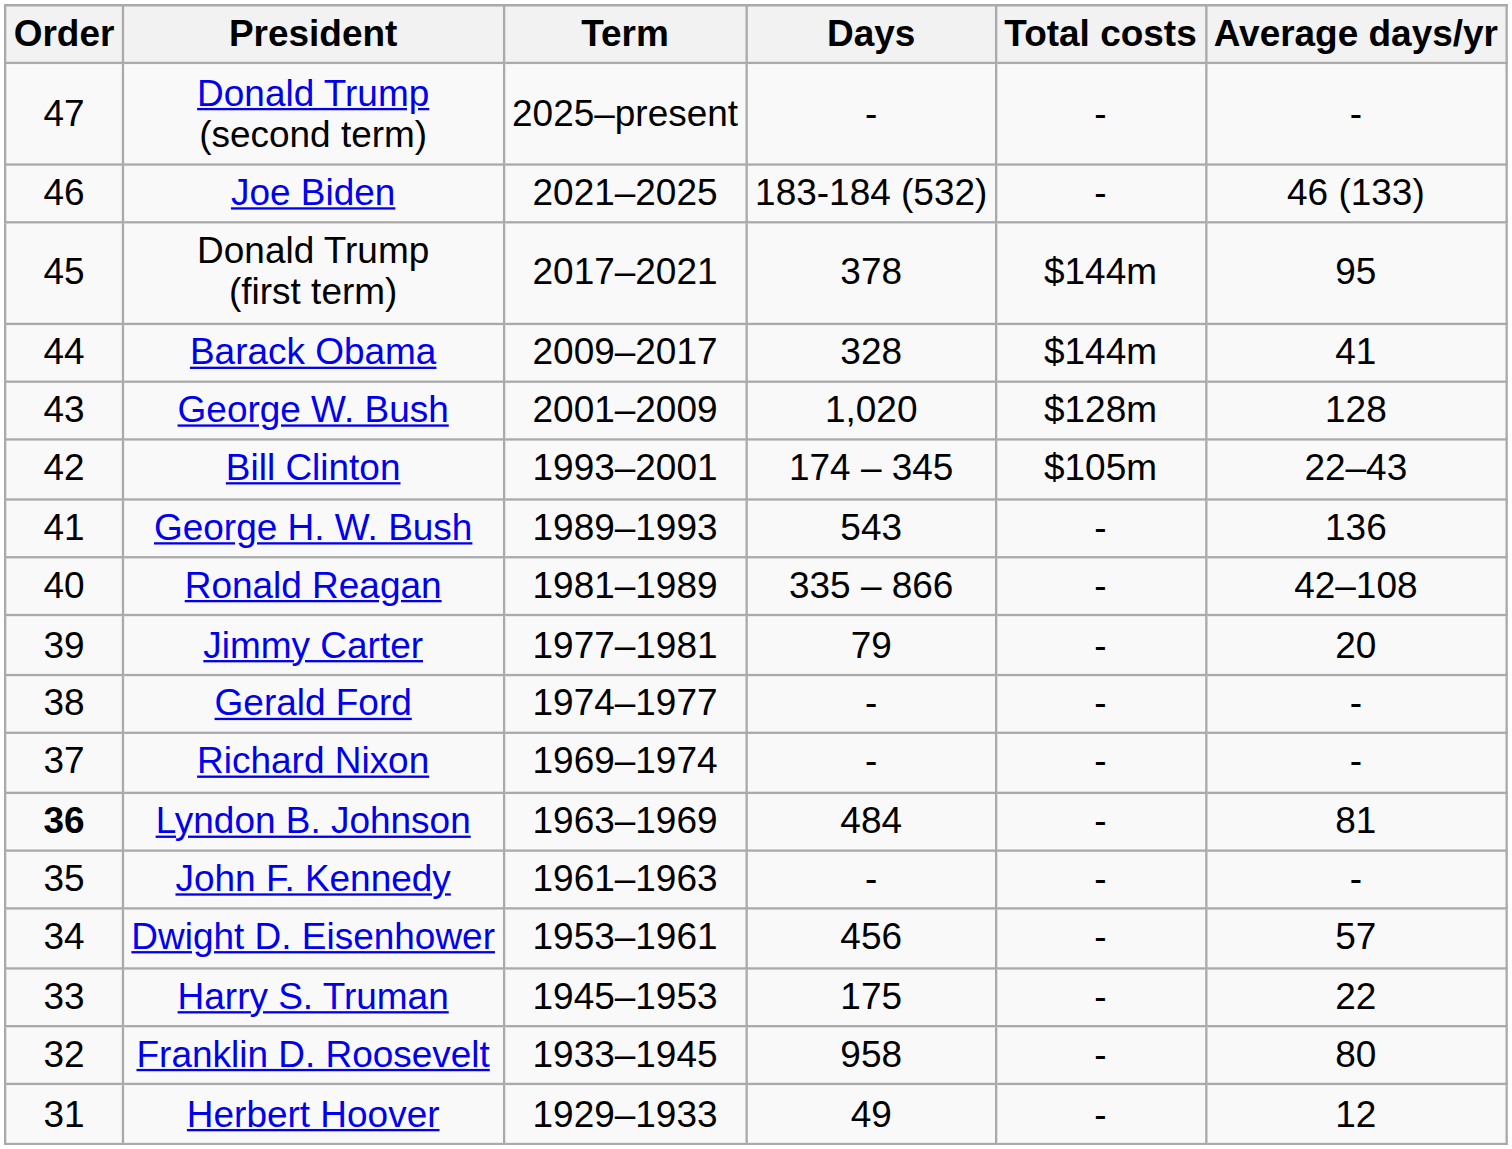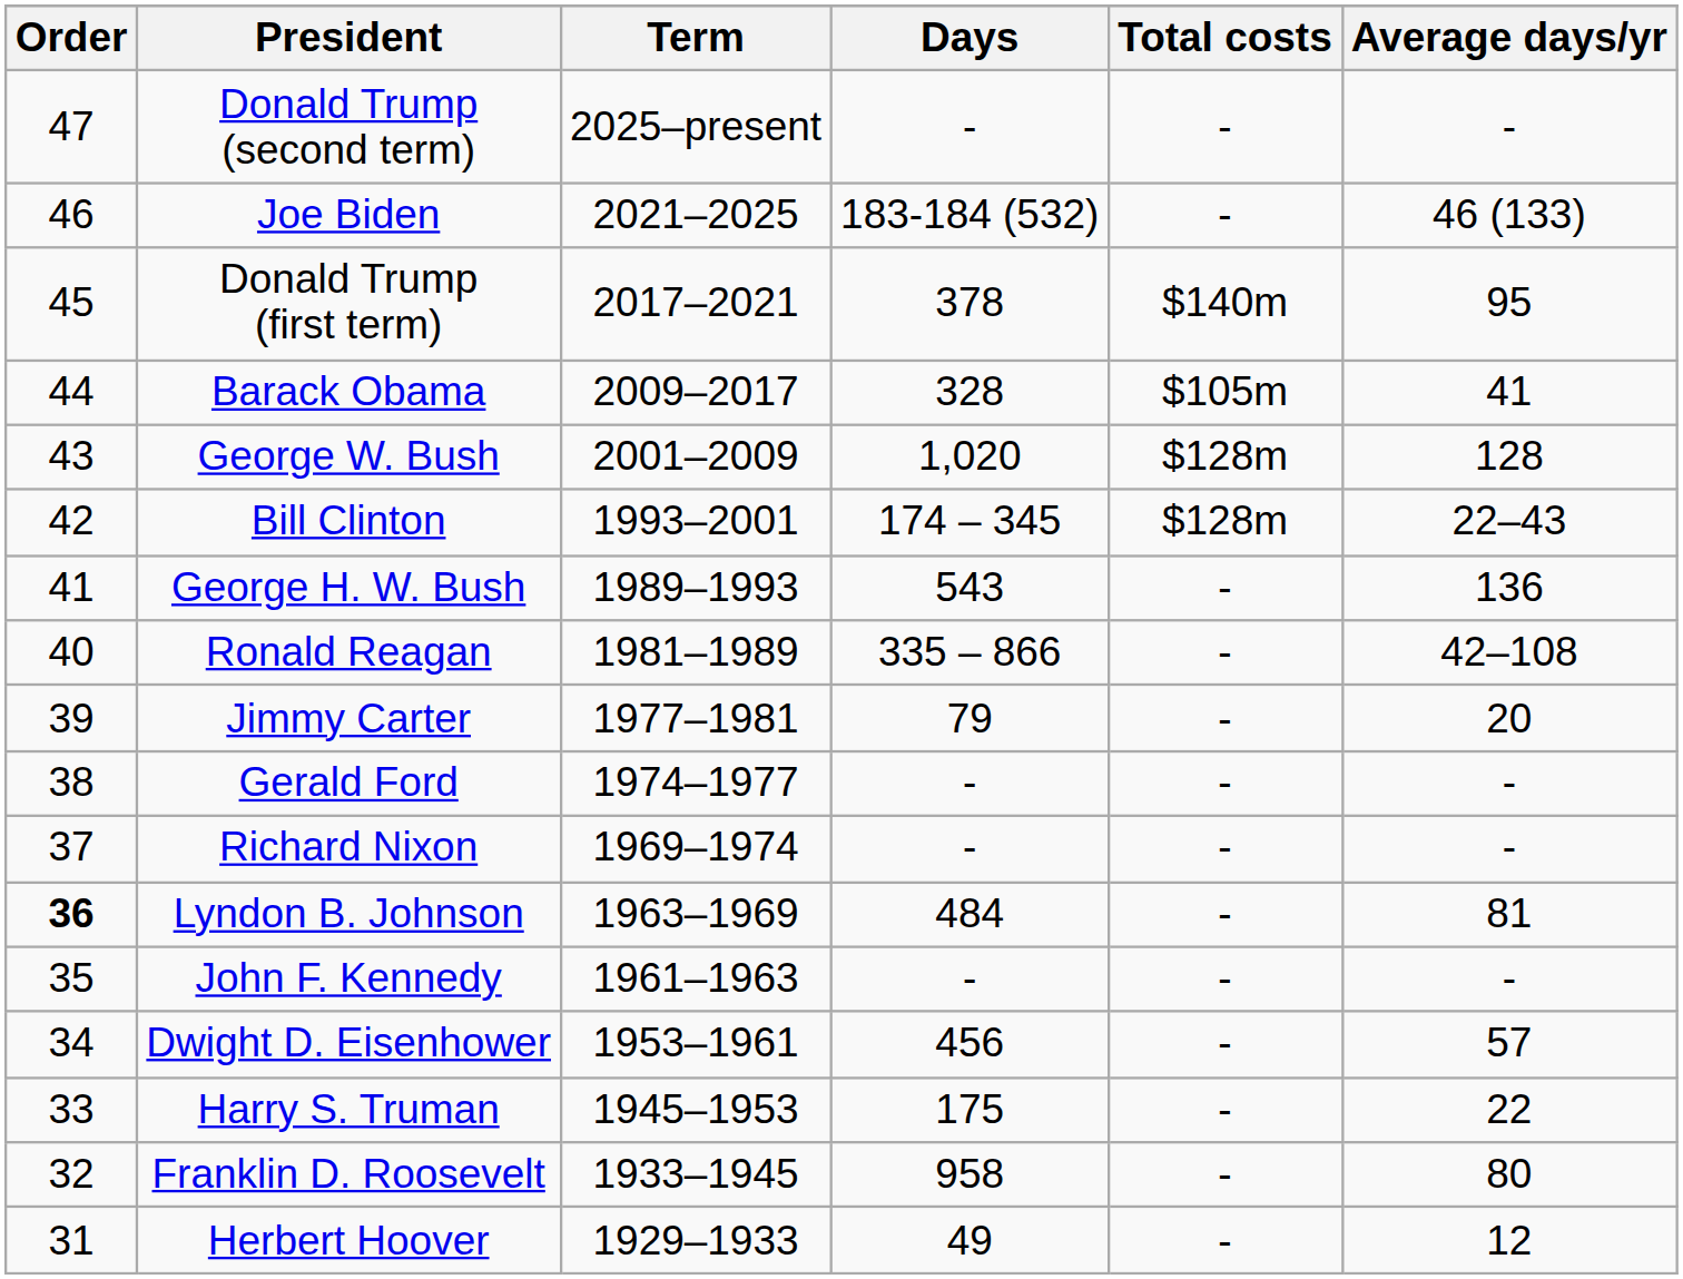 <table class="wikitable sortable" style="text-align:center;">
 <tr>
 </tr>
 <tr>
 <th>Order</th>
 <th>President</th>
 <th>Term</th>
 <th>Days</th>
 <th>Total costs</th>
 <th>Average days/yr</th>
 </tr>
 <tr>
 <td>47</td>
 <td><a href='#'>Donald Trump</a> <br> (second term)</td>
 <td>2025–present</td>
 <td>-</td>
 <td>-</td>
 <td>-</td>
 </tr>
 <tr>
 <td>46</td>
 <td><a href='#'>Joe Biden</a></td>
 <td>2021–2025</td>
 <td>183-184 (532)</td>
 <td>-</td>
 <td>46 (133)</td>
 </tr>
 <tr>
 <td>45</td>
 <td>Donald Trump <br> (first term)</td>
 <td>2017–2021</td>
 <td>378</td>
-<td>$144m</td>
+<td>$140m</td>
 <td>95</td>
 </tr>
 <tr>
 <td>44</td>
 <td><a href='#'>Barack Obama</a></td>
 <td>2009–2017</td>
 <td>328</td>
-<td>$144m</td>
+<td>$105m</td>
 <td>41</td>
 </tr>
 <tr>
 <td>43</td>
 <td><a href='#'>George W. Bush</a></td>
 <td>2001–2009</td>
 <td>1,020</td>
 <td>$128m</td>
 <td>128</td>
 </tr>
 <tr>
 <td>42</td>
 <td><a href='#'>Bill Clinton</a></td>
 <td>1993–2001</td>
 <td>174 – 345</td>
-<td>$105m</td>
+<td>$128m</td>
 <td>22–43</td>
 </tr>
 <tr>
 <td>41</td>
 <td><a href='#'>George H. W. Bush</a></td>
 <td>1989–1993</td>
 <td>543</td>
 <td>-</td>
 <td>136</td>
 </tr>
 <tr>
 <td>40</td>
 <td><a href='#'>Ronald Reagan</a></td>
 <td>1981–1989</td>
 <td>335 – 866</td>
 <td>-</td>
 <td>42–108</td>
 </tr>
 <tr>
 <td>39</td>
 <td><a href='#'>Jimmy Carter</a></td>
 <td>1977–1981</td>
 <td>79</td>
 <td>-</td>
 <td>20</td>
 </tr>
 <tr>
 <td>38</td>
 <td><a href='#'>Gerald Ford</a></td>
 <td>1974–1977</td>
 <td>-</td>
 <td>-</td>
 <td>-</td>
 </tr>
 <tr>
 <td>37</td>
 <td><a href='#'>Richard Nixon</a></td>
 <td>1969–1974</td>
 <td>-</td>
 <td>-</td>
 <td>-</td>
 </tr>
 <tr>
 <td><strong>36</strong></td>
 <td><a href='#'>Lyndon B. Johnson</a></td>
 <td>1963–1969</td>
 <td>484</td>
 <td>-</td>
 <td>81</td>
 </tr>
 <tr>
 <td>35</td>
 <td><a href='#'>John F. Kennedy</a></td>
 <td>1961–1963</td>
 <td>-</td>
 <td>-</td>
 <td>-</td>
 </tr>
 <tr>
 <td>34</td>
 <td><a href='#'>Dwight D. Eisenhower</a></td>
 <td>1953–1961</td>
 <td>456</td>
 <td>-</td>
 <td>57</td>
 </tr>
 <tr>
 <td>33</td>
 <td><a href='#'>Harry S. Truman</a></td>
 <td>1945–1953</td>
 <td>175</td>
 <td>-</td>
 <td>22</td>
 </tr>
 <tr>
 <td>32</td>
 <td><a href='#'>Franklin D. Roosevelt</a></td>
 <td>1933–1945</td>
 <td>958</td>
 <td>-</td>
 <td>80</td>
 </tr>
 <tr>
 <td>31</td>
 <td><a href='#'>Herbert Hoover</a></td>
 <td>1929–1933</td>
 <td>49</td>
 <td>-</td>
 <td>12</td>
 </tr>
 </table>
